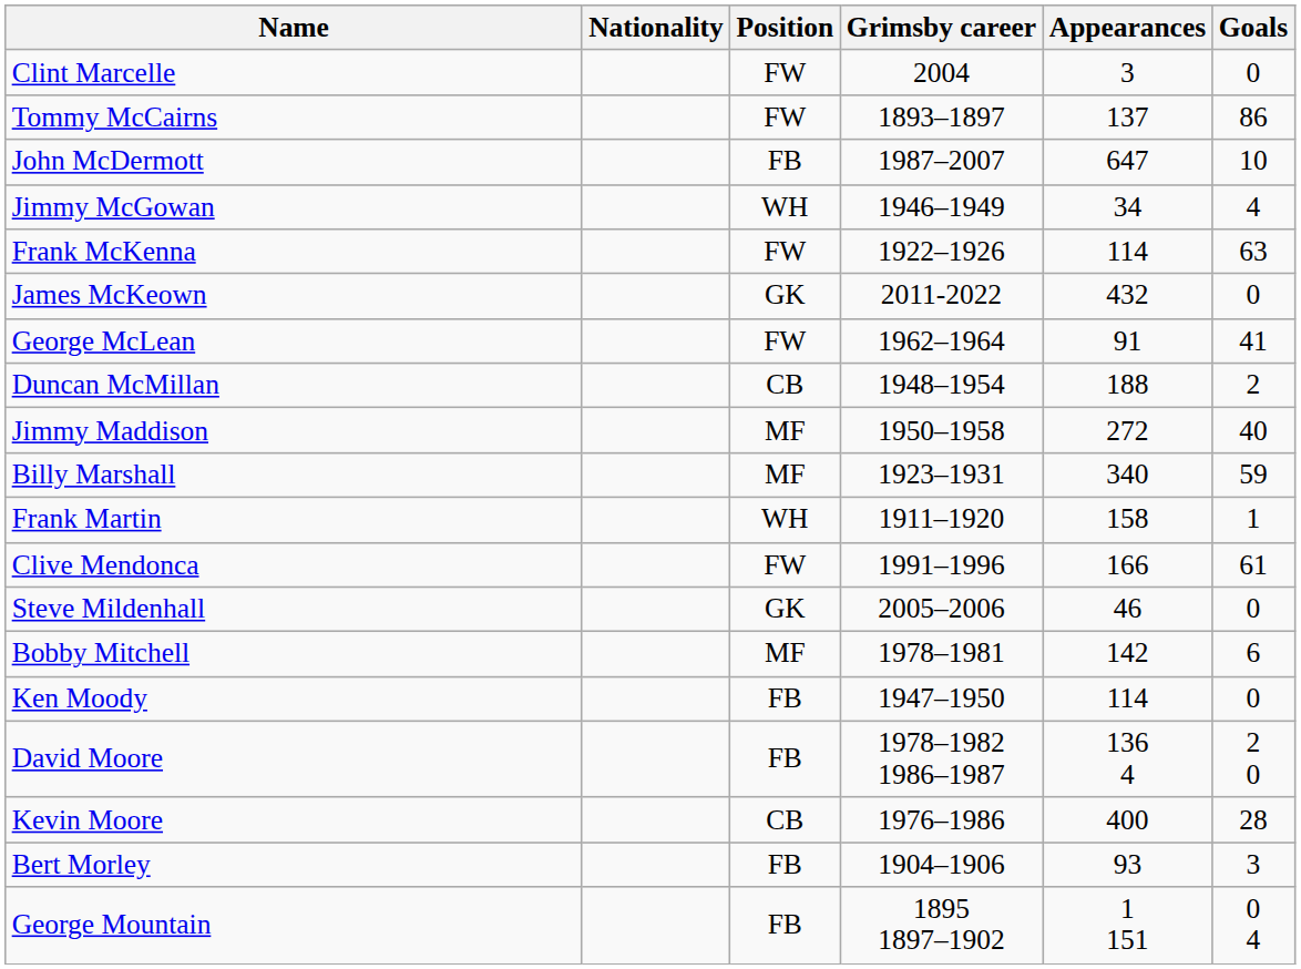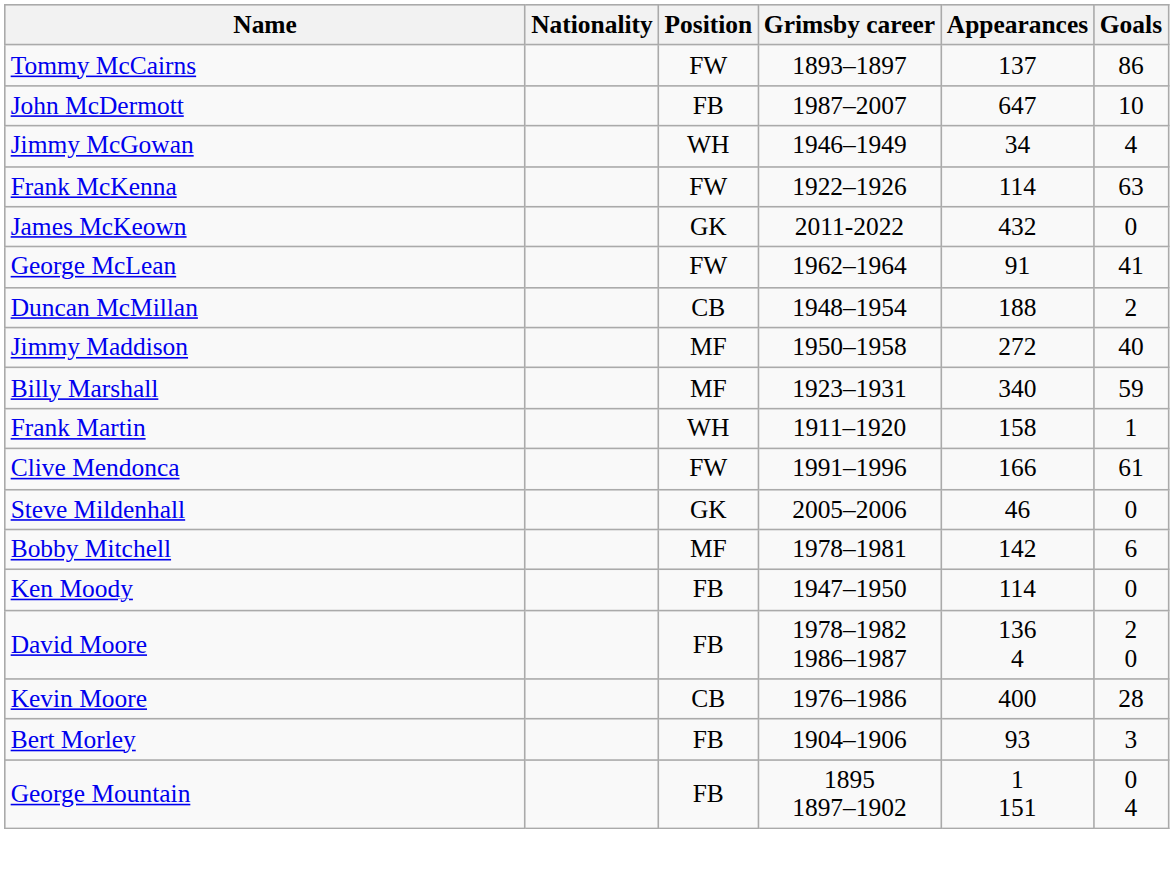 <table class="wikitable" style="text-align: center;">
 <tr>
 <th style="width:20em">Name</th>
 <th>Nationality</th>
 <th>Position</th>
 <th>Grimsby career</th>
 <th>Appearances</th>
 <th>Goals</th>
-</tr>
-<tr>
-<td align="left"><a href='#'>Clint Marcelle</a></td>
-<td></td>
-<td>FW</td>
-<td>2004</td>
-<td>3</td>
-<td>0</td>
 </tr>
 <tr>
 <td align="left"><a href='#'>Tommy McCairns</a></td>
 <td></td>
 <td>FW</td>
 <td>1893–1897</td>
 <td>137</td>
 <td>86</td>
 </tr>
 <tr>
 <td align="left"><a href='#'>John McDermott</a></td>
 <td></td>
 <td>FB</td>
 <td>1987–2007</td>
 <td>647</td>
 <td>10</td>
 </tr>
 <tr>
 <td align="left"><a href='#'>Jimmy McGowan</a></td>
 <td></td>
 <td>WH</td>
 <td>1946–1949</td>
 <td>34</td>
 <td>4</td>
 </tr>
 <tr>
 <td align="left"><a href='#'>Frank McKenna</a></td>
 <td></td>
 <td>FW</td>
 <td>1922–1926</td>
 <td>114</td>
 <td>63</td>
 </tr>
 <tr>
 <td align="left"><a href='#'>James McKeown</a></td>
 <td></td>
 <td>GK</td>
 <td>2011-2022</td>
 <td>432</td>
 <td>0</td>
 </tr>
 <tr>
 <td align="left"><a href='#'>George McLean</a></td>
 <td></td>
 <td>FW</td>
 <td>1962–1964</td>
 <td>91</td>
 <td>41</td>
 </tr>
 <tr>
 <td align="left"><a href='#'>Duncan McMillan</a></td>
 <td></td>
 <td>CB</td>
 <td>1948–1954</td>
 <td>188</td>
 <td>2</td>
 </tr>
 <tr>
 <td align="left"><a href='#'>Jimmy Maddison</a></td>
 <td></td>
 <td>MF</td>
 <td>1950–1958</td>
 <td>272</td>
 <td>40</td>
 </tr>
 <tr>
 <td align="left"><a href='#'>Billy Marshall</a></td>
 <td></td>
 <td>MF</td>
 <td>1923–1931</td>
 <td>340</td>
 <td>59</td>
 </tr>
 <tr>
 <td align="left"><a href='#'>Frank Martin</a></td>
 <td></td>
 <td>WH</td>
 <td>1911–1920</td>
 <td>158</td>
 <td>1</td>
 </tr>
 <tr>
 <td align="left"><a href='#'>Clive Mendonca</a></td>
 <td></td>
 <td>FW</td>
 <td>1991–1996</td>
 <td>166</td>
 <td>61</td>
 </tr>
 <tr>
 <td align="left"><a href='#'>Steve Mildenhall</a></td>
 <td></td>
 <td>GK</td>
 <td>2005–2006</td>
 <td>46</td>
 <td>0</td>
 </tr>
 <tr>
 <td align="left"><a href='#'>Bobby Mitchell</a></td>
 <td></td>
 <td>MF</td>
 <td>1978–1981</td>
 <td>142</td>
 <td>6</td>
 </tr>
 <tr>
 <td align="left"><a href='#'>Ken Moody</a></td>
 <td></td>
 <td>FB</td>
 <td>1947–1950</td>
 <td>114</td>
 <td>0</td>
 </tr>
 <tr>
 <td align="left"><a href='#'>David Moore</a></td>
 <td></td>
 <td>FB</td>
 <td>1978–1982<br>1986–1987</td>
 <td>136<br>4</td>
 <td>2<br>0</td>
 </tr>
 <tr>
 <td align="left"><a href='#'>Kevin Moore</a></td>
 <td></td>
 <td>CB</td>
 <td>1976–1986</td>
 <td>400</td>
 <td>28</td>
 </tr>
 <tr>
 <td align="left"><a href='#'>Bert Morley</a></td>
 <td></td>
 <td>FB</td>
 <td>1904–1906</td>
 <td>93</td>
 <td>3</td>
 </tr>
 <tr>
 <td align="left"><a href='#'>George Mountain</a></td>
 <td></td>
 <td>FB</td>
 <td>1895<br>1897–1902</td>
 <td>1<br>151</td>
 <td>0<br>4</td>
 </tr>
 </table>
